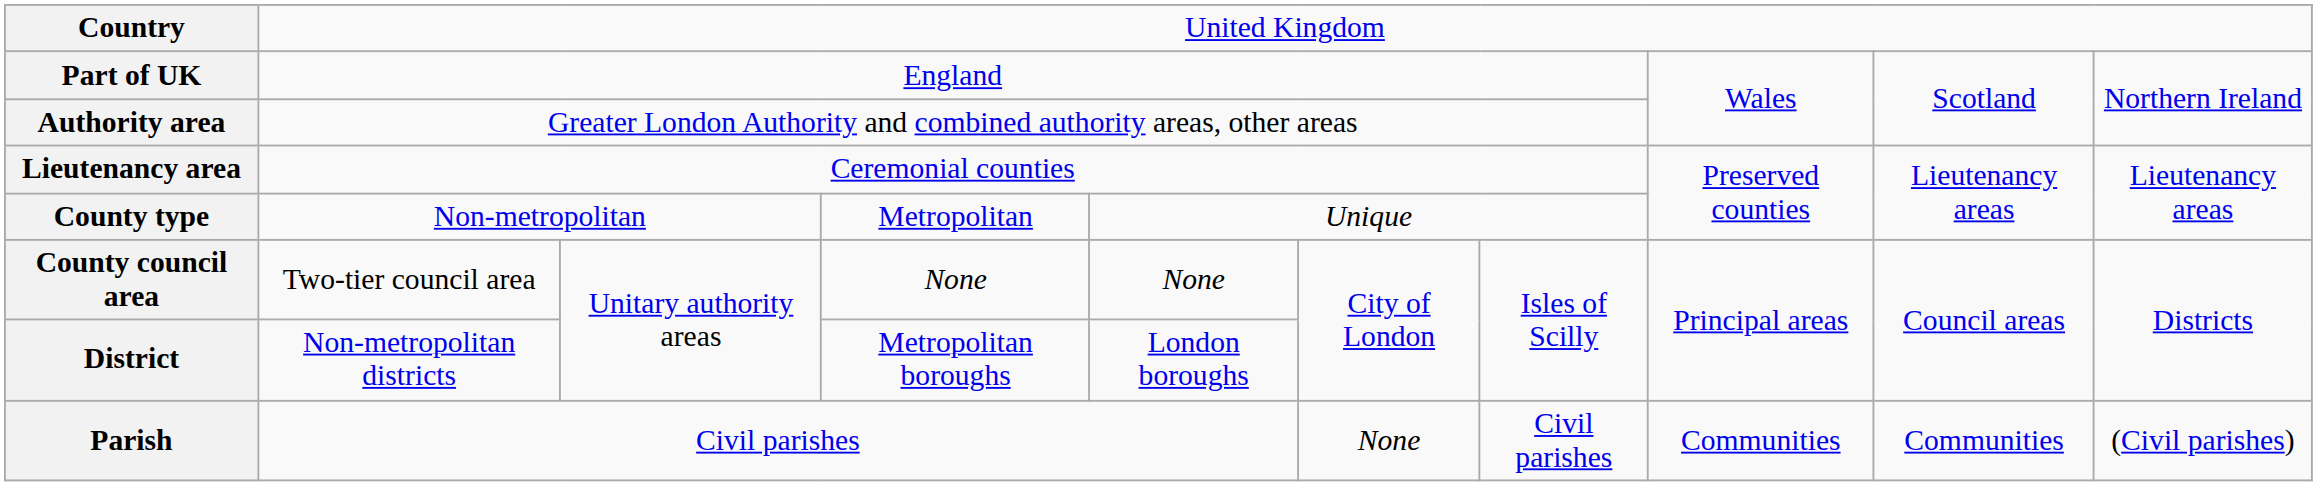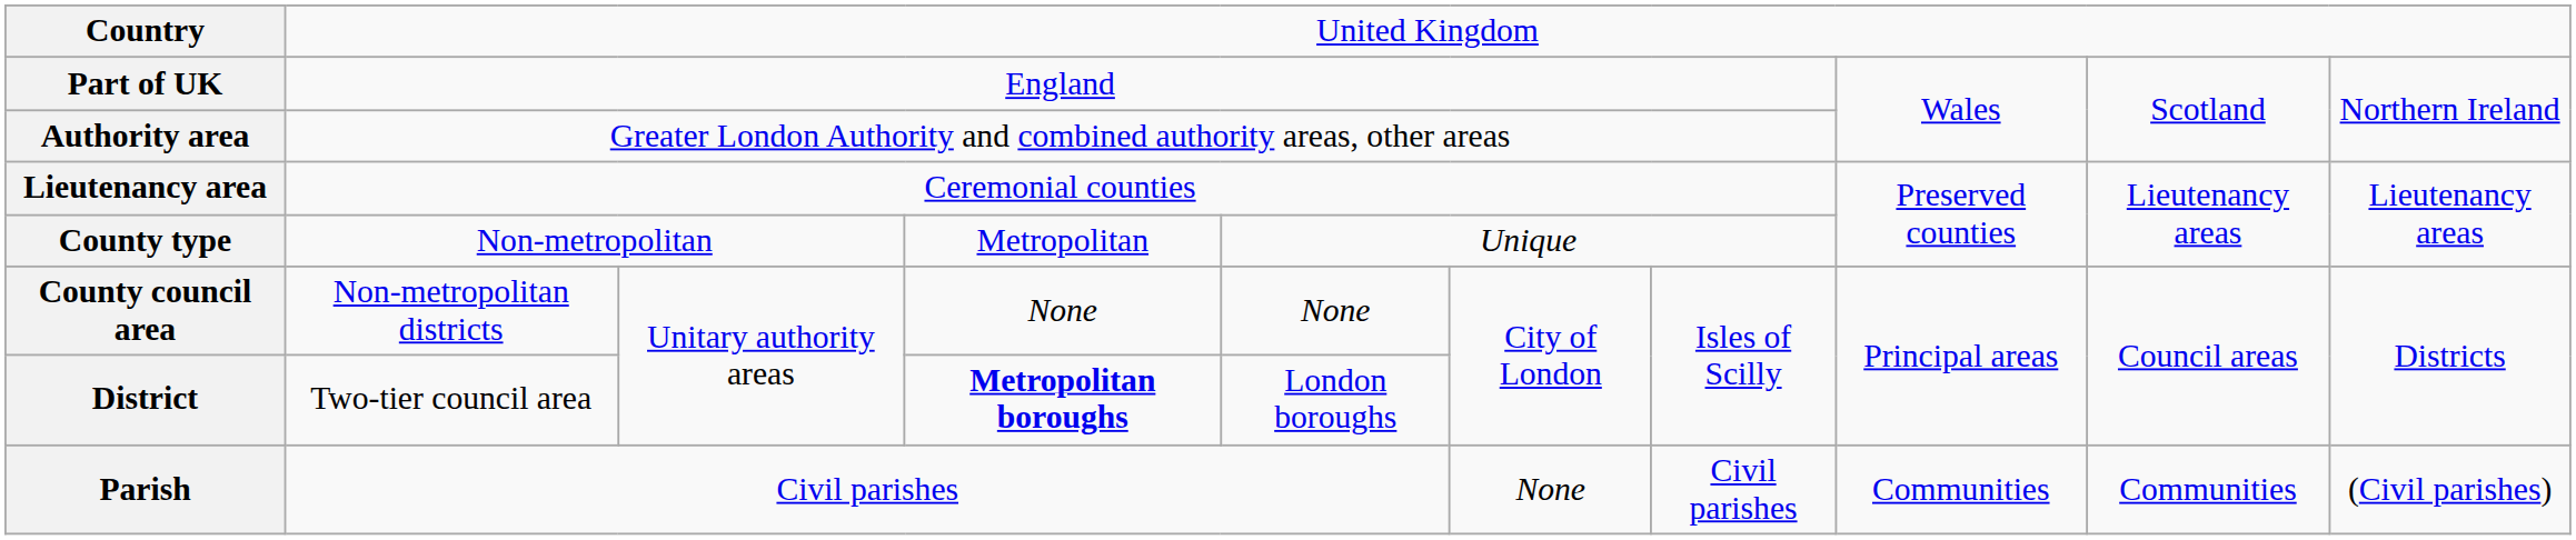 <table class="wikitable" style="text-align: center">
 <tr>
 <th>Country</th>
 <td colspan="9"><a href='#'>United Kingdom</a></td>
 </tr>
 <tr>
 <th>Part of UK</th>
 <td colspan="6"><a href='#'>England</a></td>
 <td rowspan="2"><a href='#'>Wales</a></td>
 <td rowspan="2"><a href='#'>Scotland</a></td>
 <td rowspan="2"><a href='#'>Northern Ireland</a></td>
 </tr>
 <tr>
 <th>Authority area</th>
 <td colspan="6"><a href='#'>Greater London Authority</a> and <a href='#'>combined authority</a> areas, other areas</td>
 </tr>
 <tr>
 <th>Lieutenancy area</th>
 <td colspan="6"><a href='#'>Ceremonial counties</a></td>
 <td rowspan="2"><a href='#'>Preserved counties</a></td>
 <td rowspan="2"><a href='#'>Lieutenancy areas</a></td>
 <td rowspan="2"><a href='#'>Lieutenancy areas</a></td>
 </tr>
 <tr>
 <th>County type</th>
 <td colspan="2"><a href='#'>Non-metropolitan</a></td>
 <td><a href='#'>Metropolitan</a></td>
 <td colspan="3"><em>Unique</em></td>
 </tr>
 <tr>
 <th>County council area</th>
-<td>Two-tier council area</td>
+<td><a href='#'>Non-metropolitan districts</a></td>
 <td rowspan="2"><a href='#'>Unitary authority</a> areas</td>
 <td><em>None</em></td>
 <td><em>None</em></td>
 <td rowspan="2"><a href='#'>City of London</a></td>
 <td rowspan="2"><a href='#'>Isles of Scilly</a></td>
 <td rowspan="2"><a href='#'>Principal areas</a></td>
 <td rowspan="2"><a href='#'>Council areas</a></td>
 <td rowspan="2"><a href='#'>Districts</a></td>
 </tr>
 <tr>
 <th>District</th>
-<td><a href='#'>Non-metropolitan districts</a></td>
-<td><a href='#'>Metropolitan boroughs</a></td>
+<td>Two-tier council area</td>
+<td><strong><a href='#'>Metropolitan boroughs</a></strong></td>
 <td><a href='#'>London boroughs</a></td>
 </tr>
 <tr>
 <th>Parish</th>
 <td colspan="4"><a href='#'>Civil parishes</a></td>
 <td><em>None</em></td>
 <td><a href='#'>Civil parishes</a></td>
 <td><a href='#'>Communities</a></td>
 <td><a href='#'>Communities</a></td>
 <td>(<a href='#'>Civil parishes</a>)</td>
 </tr>
 </table>
